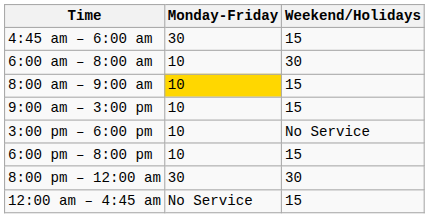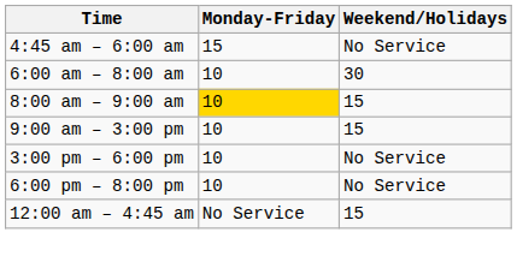 <table class="wikitable">
 <tr>
 <th>Time</th>
 <th>Monday-Friday</th>
 <th>Weekend/Holidays</th>
 </tr>
 <tr>
 <td>4:45 am – 6:00 am</td>
-<td>30</td>
 <td>15</td>
+<td>No Service</td>
 </tr>
 <tr>
 <td>6:00 am – 8:00 am</td>
 <td>10</td>
 <td>30</td>
 </tr>
 <tr>
 <td>8:00 am – 9:00 am</td>
 <td style="background: gold;">10</td>
 <td>15</td>
 </tr>
 <tr>
 <td>9:00 am – 3:00 pm</td>
 <td>10</td>
 <td>15</td>
 </tr>
 <tr>
 <td>3:00 pm – 6:00 pm</td>
 <td>10</td>
 <td>No Service</td>
 </tr>
 <tr>
 <td>6:00 pm – 8:00 pm</td>
 <td>10</td>
-<td>15</td>
-</tr>
-<tr>
-<td>8:00 pm – 12:00 am</td>
-<td>30</td>
-<td>30</td>
+<td>No Service</td>
 </tr>
 <tr>
 <td>12:00 am – 4:45 am</td>
 <td>No Service</td>
 <td>15</td>
 </tr>
 </table>
